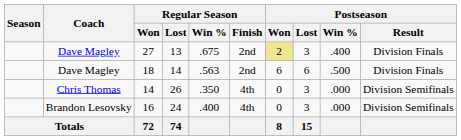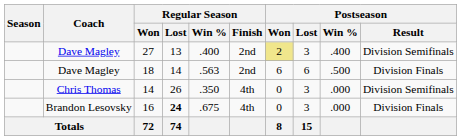 <table class="wikitable" style="font-size: 95%; text-align:center;">
 <tr>
 <th rowspan="2">Season</th>
 <th rowspan="2">Coach</th>
 <th colspan="4">Regular Season</th>
 <th colspan="4">Postseason</th>
 </tr>
 <tr>
 <th>Won</th>
 <th>Lost</th>
 <th>Win %</th>
 <th>Finish</th>
 <th>Won</th>
 <th>Lost</th>
 <th>Win %</th>
 <th>Result</th>
 </tr>
 <tr>
 <td></td>
 <td><a href='#'>Dave Magley</a></td>
 <td>27</td>
 <td>13</td>
-<td>.675</td>
+<td>.400</td>
 <td>2nd</td>
 <td style="background: khaki;">2</td>
 <td>3</td>
 <td>.400</td>
-<td>Division Finals</td>
+<td>Division Semifinals</td>
 </tr>
 <tr>
 <td></td>
 <td>Dave Magley</td>
 <td>18</td>
 <td>14</td>
 <td>.563</td>
 <td>2nd</td>
 <td>6</td>
 <td>6</td>
 <td>.500</td>
 <td>Division Finals</td>
 </tr>
 <tr>
 <td></td>
 <td><a href='#'>Chris Thomas</a></td>
 <td>14</td>
 <td>26</td>
 <td>.350</td>
 <td>4th</td>
 <td>0</td>
 <td>3</td>
 <td>.000</td>
 <td>Division Semifinals</td>
 </tr>
 <tr>
 <td></td>
 <td>Brandon Lesovsky</td>
 <td>16</td>
-<td>24</td>
-<td>.400</td>
+<td><strong>24</strong></td>
+<td>.675</td>
 <td>4th</td>
 <td>0</td>
 <td>3</td>
 <td>.000</td>
-<td>Division Semifinals</td>
+<td>Division Finals</td>
 </tr>
 <tr>
 <th colspan="2">Totals</th>
 <th>72</th>
 <th>74</th>
 <th></th>
 <th></th>
 <th>8</th>
 <th>15</th>
 <th></th>
 <th></th>
 </tr>
 </table>
